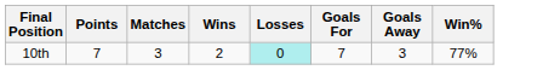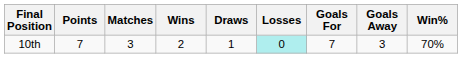 <table class="wikitable" style="font-size: 95%; text-align: center;">
 <tr>
 <th width=60>Final Position</th>
 <th width=60>Points</th>
 <th width=60>Matches</th>
 <th width=60>Wins</th>
+<th width=60>Draws</th>
 <th width=60>Losses</th>
 <th width=60>Goals For</th>
 <th width=60>Goals Away</th>
 <th width=60>Win%</th>
 </tr>
 <tr>
 <td>10th</td>
 <td>7</td>
 <td>3</td>
 <td>2</td>
+<td>1</td>
 <td style="background: paleturquoise;">0</td>
 <td>7</td>
 <td>3</td>
-<td>77%</td>
+<td>70%</td>
 </tr>
 </table>
